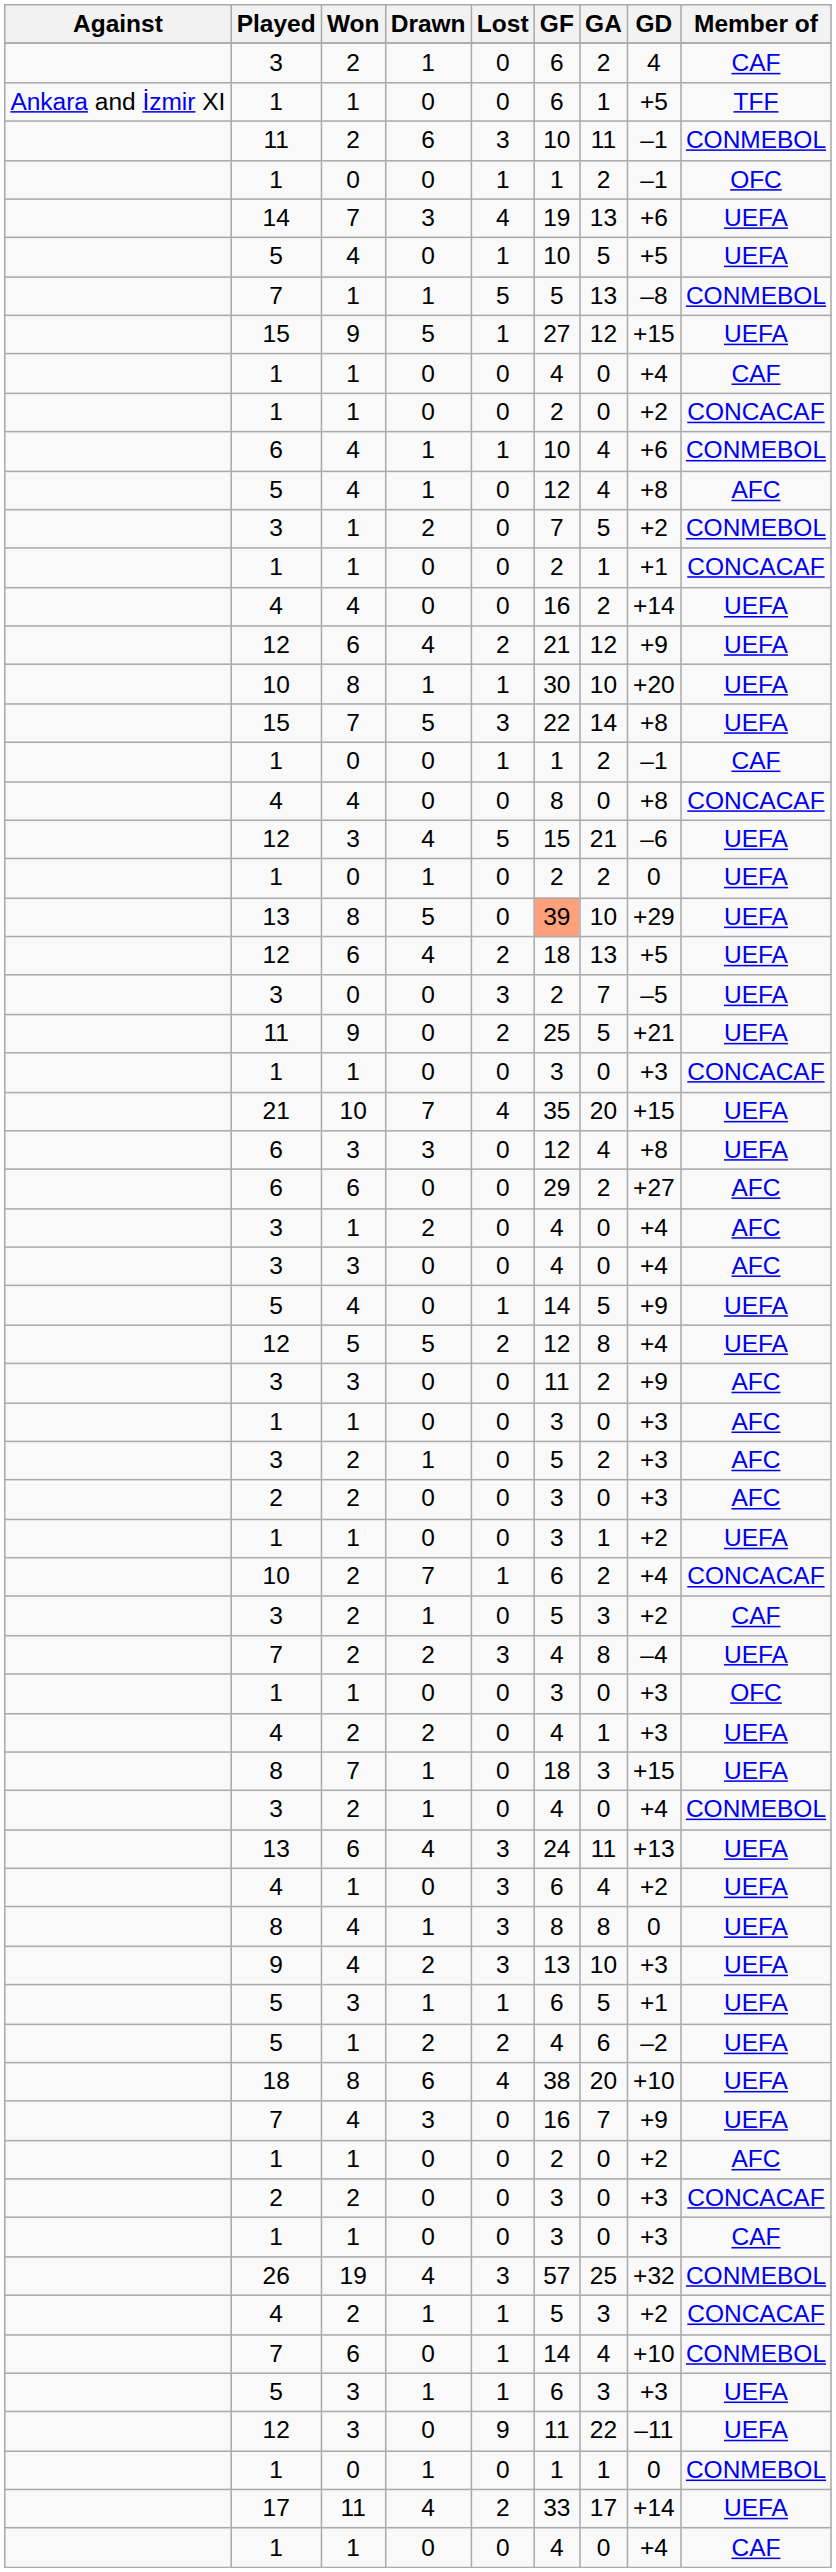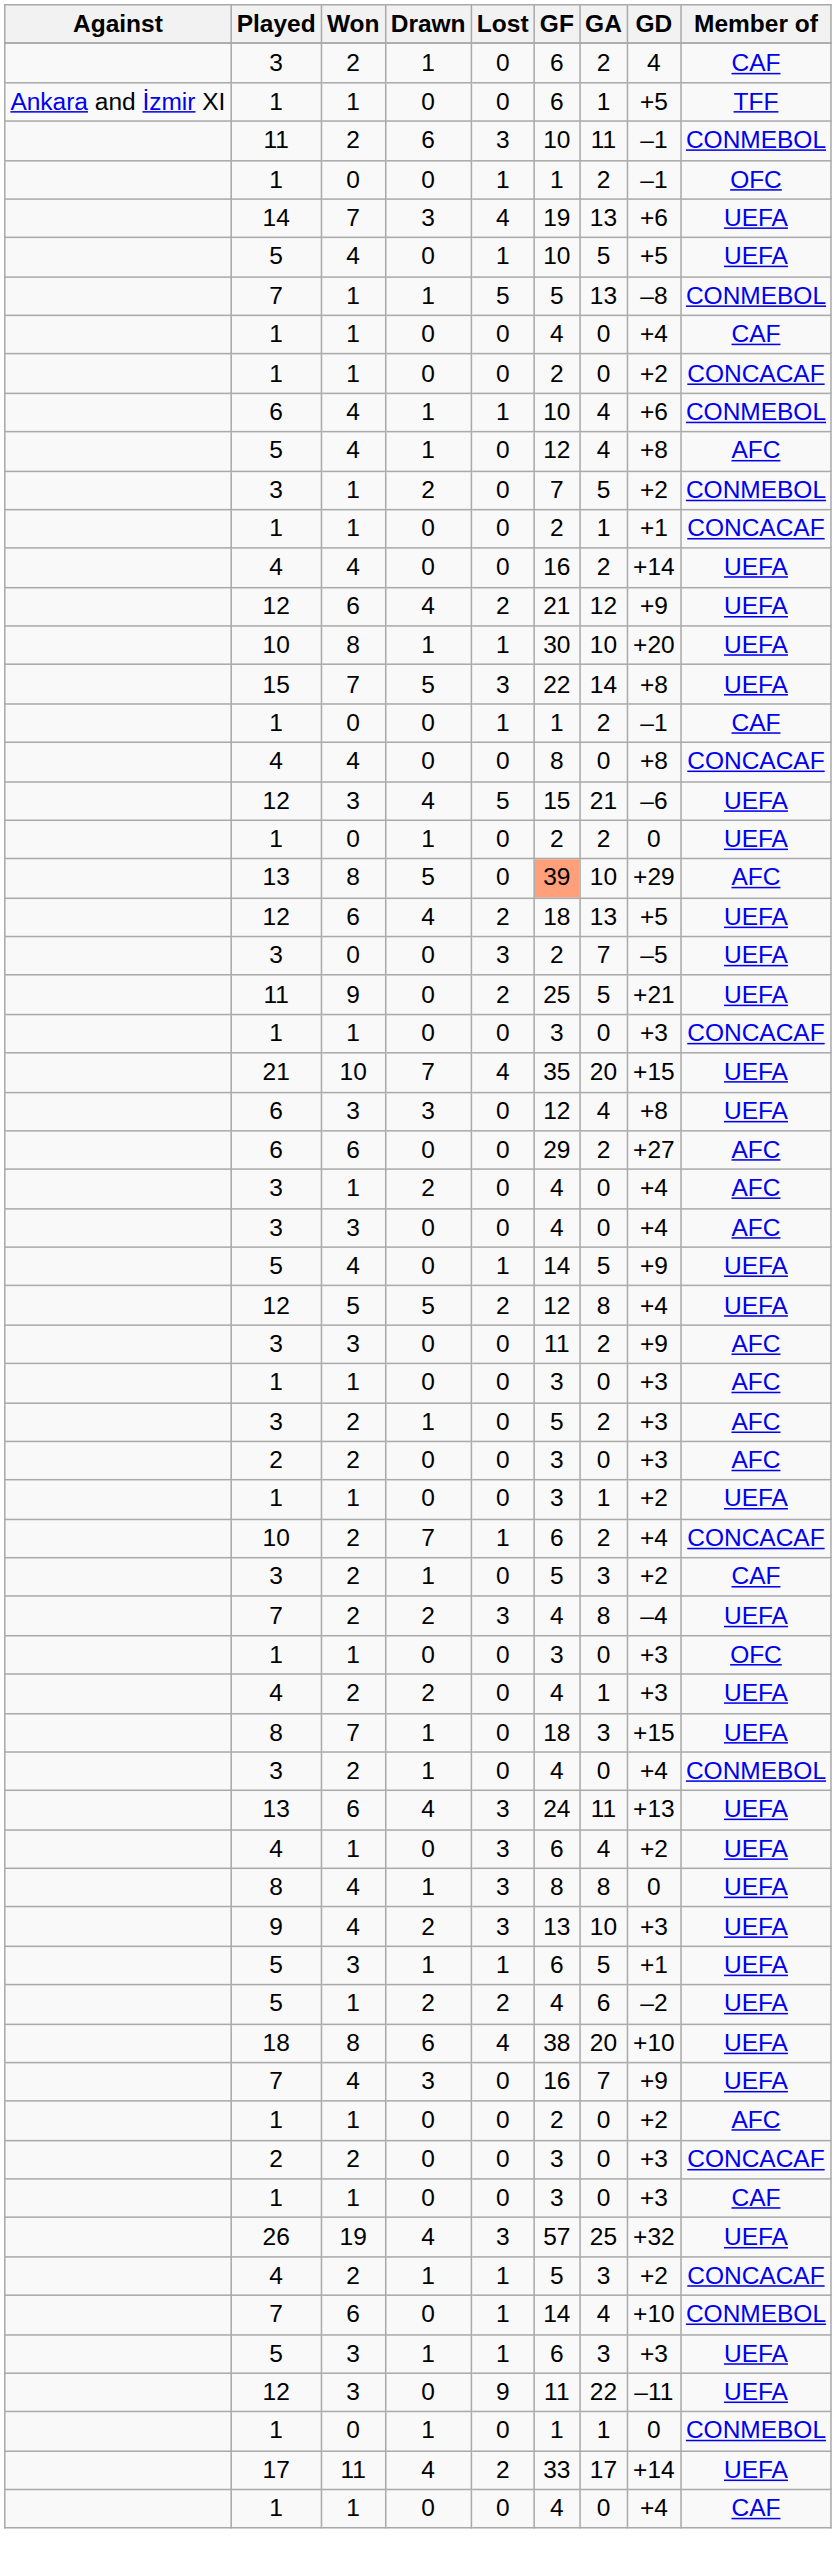 <table class="sortable wikitable" style="text-align: center;">
 <tr>
 <th>Against</th>
 <th>Played</th>
 <th>Won</th>
 <th>Drawn</th>
 <th>Lost</th>
 <th>GF</th>
 <th>GA</th>
 <th>GD</th>
 <th>Member of</th>
 </tr>
 <tr bgcolor="#d0ffd0" align="center">
 </tr>
 <tr>
 <td align="left"></td>
 <td>3</td>
 <td>2</td>
 <td>1</td>
 <td>0</td>
 <td>6</td>
 <td>2</td>
 <td>4</td>
 <td><a href='#'>CAF</a></td>
 </tr>
 <tr>
 <td align="left"><a href='#'>Ankara</a> and <a href='#'>İzmir</a> XI</td>
 <td>1</td>
 <td>1</td>
 <td>0</td>
 <td>0</td>
 <td>6</td>
 <td>1</td>
 <td>+5</td>
 <td><a href='#'>TFF</a></td>
 </tr>
 <tr>
 <td align="left"></td>
 <td>11</td>
 <td>2</td>
 <td>6</td>
 <td>3</td>
 <td>10</td>
 <td>11</td>
 <td>–1</td>
 <td><a href='#'>CONMEBOL</a></td>
 </tr>
 <tr>
 <td align="left"></td>
 <td>1</td>
 <td>0</td>
 <td>0</td>
 <td>1</td>
 <td>1</td>
 <td>2</td>
 <td>–1</td>
 <td><a href='#'>OFC</a></td>
 </tr>
 <tr>
 <td align="left"></td>
 <td>14</td>
 <td>7</td>
 <td>3</td>
 <td>4</td>
 <td>19</td>
 <td>13</td>
 <td>+6</td>
 <td><a href='#'>UEFA</a></td>
 </tr>
 <tr>
 <td align="left"></td>
 <td>5</td>
 <td>4</td>
 <td>0</td>
 <td>1</td>
 <td>10</td>
 <td>5</td>
 <td>+5</td>
 <td><a href='#'>UEFA</a></td>
 </tr>
 <tr>
 <td align="left"></td>
 <td>7</td>
 <td>1</td>
 <td>1</td>
 <td>5</td>
 <td>5</td>
 <td>13</td>
 <td>–8</td>
 <td><a href='#'>CONMEBOL</a></td>
-</tr>
-<tr>
-<td align="left"></td>
-<td>15</td>
-<td>9</td>
-<td>5</td>
-<td>1</td>
-<td>27</td>
-<td>12</td>
-<td>+15</td>
-<td><a href='#'>UEFA</a></td>
 </tr>
 <tr>
 <td align="left"></td>
 <td>1</td>
 <td>1</td>
 <td>0</td>
 <td>0</td>
 <td>4</td>
 <td>0</td>
 <td>+4</td>
 <td><a href='#'>CAF</a></td>
 </tr>
 <tr>
 <td align="left"></td>
 <td>1</td>
 <td>1</td>
 <td>0</td>
 <td>0</td>
 <td>2</td>
 <td>0</td>
 <td>+2</td>
 <td><a href='#'>CONCACAF</a></td>
 </tr>
 <tr>
 <td align="left"></td>
 <td>6</td>
 <td>4</td>
 <td>1</td>
 <td>1</td>
 <td>10</td>
 <td>4</td>
 <td>+6</td>
 <td><a href='#'>CONMEBOL</a></td>
 </tr>
 <tr>
 <td align="left"></td>
 <td>5</td>
 <td>4</td>
 <td>1</td>
 <td>0</td>
 <td>12</td>
 <td>4</td>
 <td>+8</td>
 <td><a href='#'>AFC</a></td>
 </tr>
 <tr>
 <td align="left"></td>
 <td>3</td>
 <td>1</td>
 <td>2</td>
 <td>0</td>
 <td>7</td>
 <td>5</td>
 <td>+2</td>
 <td><a href='#'>CONMEBOL</a></td>
 </tr>
 <tr>
 <td align="left"></td>
 <td>1</td>
 <td>1</td>
 <td>0</td>
 <td>0</td>
 <td>2</td>
 <td>1</td>
 <td>+1</td>
 <td><a href='#'>CONCACAF</a></td>
 </tr>
 <tr>
 <td align="left"></td>
 <td>4</td>
 <td>4</td>
 <td>0</td>
 <td>0</td>
 <td>16</td>
 <td>2</td>
 <td>+14</td>
 <td><a href='#'>UEFA</a></td>
 </tr>
 <tr>
 <td align="left"></td>
 <td>12</td>
 <td>6</td>
 <td>4</td>
 <td>2</td>
 <td>21</td>
 <td>12</td>
 <td>+9</td>
 <td><a href='#'>UEFA</a></td>
 </tr>
 <tr>
 <td align="left"></td>
 <td>10</td>
 <td>8</td>
 <td>1</td>
 <td>1</td>
 <td>30</td>
 <td>10</td>
 <td>+20</td>
 <td><a href='#'>UEFA</a></td>
 </tr>
 <tr>
 <td align="left"></td>
 <td>15</td>
 <td>7</td>
 <td>5</td>
 <td>3</td>
 <td>22</td>
 <td>14</td>
 <td>+8</td>
 <td><a href='#'>UEFA</a></td>
 </tr>
 <tr>
 <td align="left"></td>
 <td>1</td>
 <td>0</td>
 <td>0</td>
 <td>1</td>
 <td>1</td>
 <td>2</td>
 <td>–1</td>
 <td><a href='#'>CAF</a></td>
 </tr>
 <tr>
 <td align="left"></td>
 <td>4</td>
 <td>4</td>
 <td>0</td>
 <td>0</td>
 <td>8</td>
 <td>0</td>
 <td>+8</td>
 <td><a href='#'>CONCACAF</a></td>
 </tr>
 <tr>
 <td align="left"></td>
 <td>12</td>
 <td>3</td>
 <td>4</td>
 <td>5</td>
 <td>15</td>
 <td>21</td>
 <td>–6</td>
 <td><a href='#'>UEFA</a></td>
 </tr>
 <tr>
 <td align="left"></td>
 <td>1</td>
 <td>0</td>
 <td>1</td>
 <td>0</td>
 <td>2</td>
 <td>2</td>
 <td>0</td>
 <td><a href='#'>UEFA</a></td>
 </tr>
 <tr>
 <td align="left"></td>
 <td>13</td>
 <td>8</td>
 <td>5</td>
 <td>0</td>
 <td style="background: lightsalmon;">39</td>
 <td>10</td>
 <td>+29</td>
-<td><a href='#'>UEFA</a></td>
+<td><a href='#'>AFC</a></td>
 </tr>
 <tr>
 <td align="left"></td>
 <td>12</td>
 <td>6</td>
 <td>4</td>
 <td>2</td>
 <td>18</td>
 <td>13</td>
 <td>+5</td>
 <td><a href='#'>UEFA</a></td>
 </tr>
 <tr>
 <td align="left"></td>
 <td>3</td>
 <td>0</td>
 <td>0</td>
 <td>3</td>
 <td>2</td>
 <td>7</td>
 <td>–5</td>
 <td><a href='#'>UEFA</a></td>
 </tr>
 <tr>
 <td align="left"></td>
 <td>11</td>
 <td>9</td>
 <td>0</td>
 <td>2</td>
 <td>25</td>
 <td>5</td>
 <td>+21</td>
 <td><a href='#'>UEFA</a></td>
 </tr>
 <tr>
 <td align="left"></td>
 <td>1</td>
 <td>1</td>
 <td>0</td>
 <td>0</td>
 <td>3</td>
 <td>0</td>
 <td>+3</td>
 <td><a href='#'>CONCACAF</a></td>
 </tr>
 <tr>
 <td align="left"></td>
 <td>21</td>
 <td>10</td>
 <td>7</td>
 <td>4</td>
 <td>35</td>
 <td>20</td>
 <td>+15</td>
 <td><a href='#'>UEFA</a></td>
 </tr>
 <tr>
 <td align="left"></td>
 <td>6</td>
 <td>3</td>
 <td>3</td>
 <td>0</td>
 <td>12</td>
 <td>4</td>
 <td>+8</td>
 <td><a href='#'>UEFA</a></td>
 </tr>
 <tr>
 <td align="left"></td>
 <td>6</td>
 <td>6</td>
 <td>0</td>
 <td>0</td>
 <td>29</td>
 <td>2</td>
 <td>+27</td>
 <td><a href='#'>AFC</a></td>
 </tr>
 <tr>
 <td align="left"></td>
 <td>3</td>
 <td>1</td>
 <td>2</td>
 <td>0</td>
 <td>4</td>
 <td>0</td>
 <td>+4</td>
 <td><a href='#'>AFC</a></td>
 </tr>
 <tr>
 <td align="left"></td>
 <td>3</td>
 <td>3</td>
 <td>0</td>
 <td>0</td>
 <td>4</td>
 <td>0</td>
 <td>+4</td>
 <td><a href='#'>AFC</a></td>
 </tr>
 <tr>
 <td align="left"></td>
 <td>5</td>
 <td>4</td>
 <td>0</td>
 <td>1</td>
 <td>14</td>
 <td>5</td>
 <td>+9</td>
 <td><a href='#'>UEFA</a></td>
 </tr>
 <tr>
 <td align="left"></td>
 <td>12</td>
 <td>5</td>
 <td>5</td>
 <td>2</td>
 <td>12</td>
 <td>8</td>
 <td>+4</td>
 <td><a href='#'>UEFA</a></td>
 </tr>
 <tr>
 <td align="left"></td>
 <td>3</td>
 <td>3</td>
 <td>0</td>
 <td>0</td>
 <td>11</td>
 <td>2</td>
 <td>+9</td>
 <td><a href='#'>AFC</a></td>
 </tr>
 <tr>
 <td align="left"></td>
 <td>1</td>
 <td>1</td>
 <td>0</td>
 <td>0</td>
 <td>3</td>
 <td>0</td>
 <td>+3</td>
 <td><a href='#'>AFC</a></td>
 </tr>
 <tr>
 <td align="left"></td>
 <td>3</td>
 <td>2</td>
 <td>1</td>
 <td>0</td>
 <td>5</td>
 <td>2</td>
 <td>+3</td>
 <td><a href='#'>AFC</a></td>
 </tr>
 <tr>
 <td align="left"></td>
 <td>2</td>
 <td>2</td>
 <td>0</td>
 <td>0</td>
 <td>3</td>
 <td>0</td>
 <td>+3</td>
 <td><a href='#'>AFC</a></td>
 </tr>
 <tr>
 <td align="left"></td>
 <td>1</td>
 <td>1</td>
 <td>0</td>
 <td>0</td>
 <td>3</td>
 <td>1</td>
 <td>+2</td>
 <td><a href='#'>UEFA</a></td>
 </tr>
 <tr>
 <td align="left"></td>
 <td>10</td>
 <td>2</td>
 <td>7</td>
 <td>1</td>
 <td>6</td>
 <td>2</td>
 <td>+4</td>
 <td><a href='#'>CONCACAF</a></td>
 </tr>
 <tr>
 <td align="left"></td>
 <td>3</td>
 <td>2</td>
 <td>1</td>
 <td>0</td>
 <td>5</td>
 <td>3</td>
 <td>+2</td>
 <td><a href='#'>CAF</a></td>
 </tr>
 <tr>
 <td align="left"></td>
 <td>7</td>
 <td>2</td>
 <td>2</td>
 <td>3</td>
 <td>4</td>
 <td>8</td>
 <td>–4</td>
 <td><a href='#'>UEFA</a></td>
 </tr>
 <tr>
 <td align="left"></td>
 <td>1</td>
 <td>1</td>
 <td>0</td>
 <td>0</td>
 <td>3</td>
 <td>0</td>
 <td>+3</td>
 <td><a href='#'>OFC</a></td>
 </tr>
 <tr>
 <td align="left"></td>
 <td>4</td>
 <td>2</td>
 <td>2</td>
 <td>0</td>
 <td>4</td>
 <td>1</td>
 <td>+3</td>
 <td><a href='#'>UEFA</a></td>
 </tr>
 <tr>
 <td align="left"></td>
 <td>8</td>
 <td>7</td>
 <td>1</td>
 <td>0</td>
 <td>18</td>
 <td>3</td>
 <td>+15</td>
 <td><a href='#'>UEFA</a></td>
 </tr>
 <tr>
 <td align="left"></td>
 <td>3</td>
 <td>2</td>
 <td>1</td>
 <td>0</td>
 <td>4</td>
 <td>0</td>
 <td>+4</td>
 <td><a href='#'>CONMEBOL</a></td>
 </tr>
 <tr>
 <td align="left"></td>
 <td>13</td>
 <td>6</td>
 <td>4</td>
 <td>3</td>
 <td>24</td>
 <td>11</td>
 <td>+13</td>
 <td><a href='#'>UEFA</a></td>
 </tr>
 <tr>
 <td align="left"></td>
 <td>4</td>
 <td>1</td>
 <td>0</td>
 <td>3</td>
 <td>6</td>
 <td>4</td>
 <td>+2</td>
 <td><a href='#'>UEFA</a></td>
 </tr>
 <tr>
 <td align="left"></td>
 <td>8</td>
 <td>4</td>
 <td>1</td>
 <td>3</td>
 <td>8</td>
 <td>8</td>
 <td>0</td>
 <td><a href='#'>UEFA</a></td>
 </tr>
 <tr>
 <td align="left"></td>
 <td>9</td>
 <td>4</td>
 <td>2</td>
 <td>3</td>
 <td>13</td>
 <td>10</td>
 <td>+3</td>
 <td><a href='#'>UEFA</a></td>
 </tr>
 <tr>
 <td align="left"></td>
 <td>5</td>
 <td>3</td>
 <td>1</td>
 <td>1</td>
 <td>6</td>
 <td>5</td>
 <td>+1</td>
 <td><a href='#'>UEFA</a></td>
 </tr>
 <tr>
 <td align="left"></td>
 <td>5</td>
 <td>1</td>
 <td>2</td>
 <td>2</td>
 <td>4</td>
 <td>6</td>
 <td>–2</td>
 <td><a href='#'>UEFA</a></td>
 </tr>
 <tr>
 <td align="left"></td>
 <td>18</td>
 <td>8</td>
 <td>6</td>
 <td>4</td>
 <td>38</td>
 <td>20</td>
 <td>+10</td>
 <td><a href='#'>UEFA</a></td>
 </tr>
 <tr>
 <td align="left"></td>
 <td>7</td>
 <td>4</td>
 <td>3</td>
 <td>0</td>
 <td>16</td>
 <td>7</td>
 <td>+9</td>
 <td><a href='#'>UEFA</a></td>
 </tr>
 <tr>
 <td align="left"></td>
 <td>1</td>
 <td>1</td>
 <td>0</td>
 <td>0</td>
 <td>2</td>
 <td>0</td>
 <td>+2</td>
 <td><a href='#'>AFC</a></td>
 </tr>
 <tr>
 <td align="left"></td>
 <td>2</td>
 <td>2</td>
 <td>0</td>
 <td>0</td>
 <td>3</td>
 <td>0</td>
 <td>+3</td>
 <td><a href='#'>CONCACAF</a></td>
 </tr>
 <tr>
 <td align="left"></td>
 <td>1</td>
 <td>1</td>
 <td>0</td>
 <td>0</td>
 <td>3</td>
 <td>0</td>
 <td>+3</td>
 <td><a href='#'>CAF</a></td>
 </tr>
 <tr>
 <td align="left"></td>
 <td>26</td>
 <td>19</td>
 <td>4</td>
 <td>3</td>
 <td>57</td>
 <td>25</td>
 <td>+32</td>
-<td><a href='#'>CONMEBOL</a></td>
+<td><a href='#'>UEFA</a></td>
 </tr>
 <tr>
 <td align="left"></td>
 <td>4</td>
 <td>2</td>
 <td>1</td>
 <td>1</td>
 <td>5</td>
 <td>3</td>
 <td>+2</td>
 <td><a href='#'>CONCACAF</a></td>
 </tr>
 <tr>
 <td align="left"></td>
 <td>7</td>
 <td>6</td>
 <td>0</td>
 <td>1</td>
 <td>14</td>
 <td>4</td>
 <td>+10</td>
 <td><a href='#'>CONMEBOL</a></td>
 </tr>
 <tr>
 <td align="left"></td>
 <td>5</td>
 <td>3</td>
 <td>1</td>
 <td>1</td>
 <td>6</td>
 <td>3</td>
 <td>+3</td>
 <td><a href='#'>UEFA</a></td>
 </tr>
 <tr>
 <td align="left"></td>
 <td>12</td>
 <td>3</td>
 <td>0</td>
 <td>9</td>
 <td>11</td>
 <td>22</td>
 <td>–11</td>
 <td><a href='#'>UEFA</a></td>
 </tr>
 <tr>
 <td align="left"></td>
 <td>1</td>
 <td>0</td>
 <td>1</td>
 <td>0</td>
 <td>1</td>
 <td>1</td>
 <td>0</td>
 <td><a href='#'>CONMEBOL</a></td>
 </tr>
 <tr>
 <td align="left"></td>
 <td>17</td>
 <td>11</td>
 <td>4</td>
 <td>2</td>
 <td>33</td>
 <td>17</td>
 <td>+14</td>
 <td><a href='#'>UEFA</a></td>
 </tr>
 <tr>
 <td align="left"></td>
 <td>1</td>
 <td>1</td>
 <td>0</td>
 <td>0</td>
 <td>4</td>
 <td>0</td>
 <td>+4</td>
 <td><a href='#'>CAF</a></td>
 </tr>
 </table>
